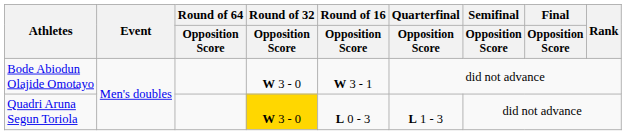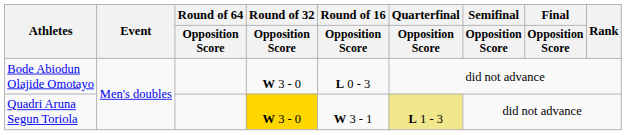 <table class="wikitable" style="font-size:90%">
 <tr>
 <th rowspan=2>Athletes</th>
 <th rowspan=2>Event</th>
 <th>Round of 64</th>
 <th>Round of 32</th>
 <th>Round of 16</th>
 <th>Quarterfinal</th>
 <th>Semifinal</th>
 <th>Final</th>
 <th rowspan=2>Rank</th>
 </tr>
 <tr style="font-size:95%">
 <th>Opposition<br>Score</th>
 <th>Opposition<br>Score</th>
 <th>Opposition<br>Score</th>
 <th>Opposition<br>Score</th>
 <th>Opposition<br>Score</th>
 <th>Opposition<br>Score</th>
 </tr>
 <tr align=center>
 <td align=left><a href='#'>Bode Abiodun</a><br><a href='#'>Olajide Omotayo</a></td>
 <td align=left rowspan=2><a href='#'>Men's doubles</a></td>
 <td></td>
 <td><br><strong>W</strong> 3 - 0</td>
-<td><br><strong>W</strong> 3 - 1</td>
+<td><br><strong>L</strong> 0 - 3</td>
 <td colspan=4>did not advance</td>
 </tr>
 <tr align=center>
 <td align=left><a href='#'>Quadri Aruna</a><br><a href='#'>Segun Toriola</a></td>
 <td></td>
 <td style="background: gold;"><br><strong>W</strong> 3 - 0</td>
-<td><br><strong>L</strong> 0 - 3</td>
-<td><br><strong>L</strong> 1 - 3</td>
+<td><br><strong>W</strong> 3 - 1</td>
+<td style="background: khaki;"><br><strong>L</strong> 1 - 3</td>
 <td colspan=3>did not advance</td>
 </tr>
 </table>
